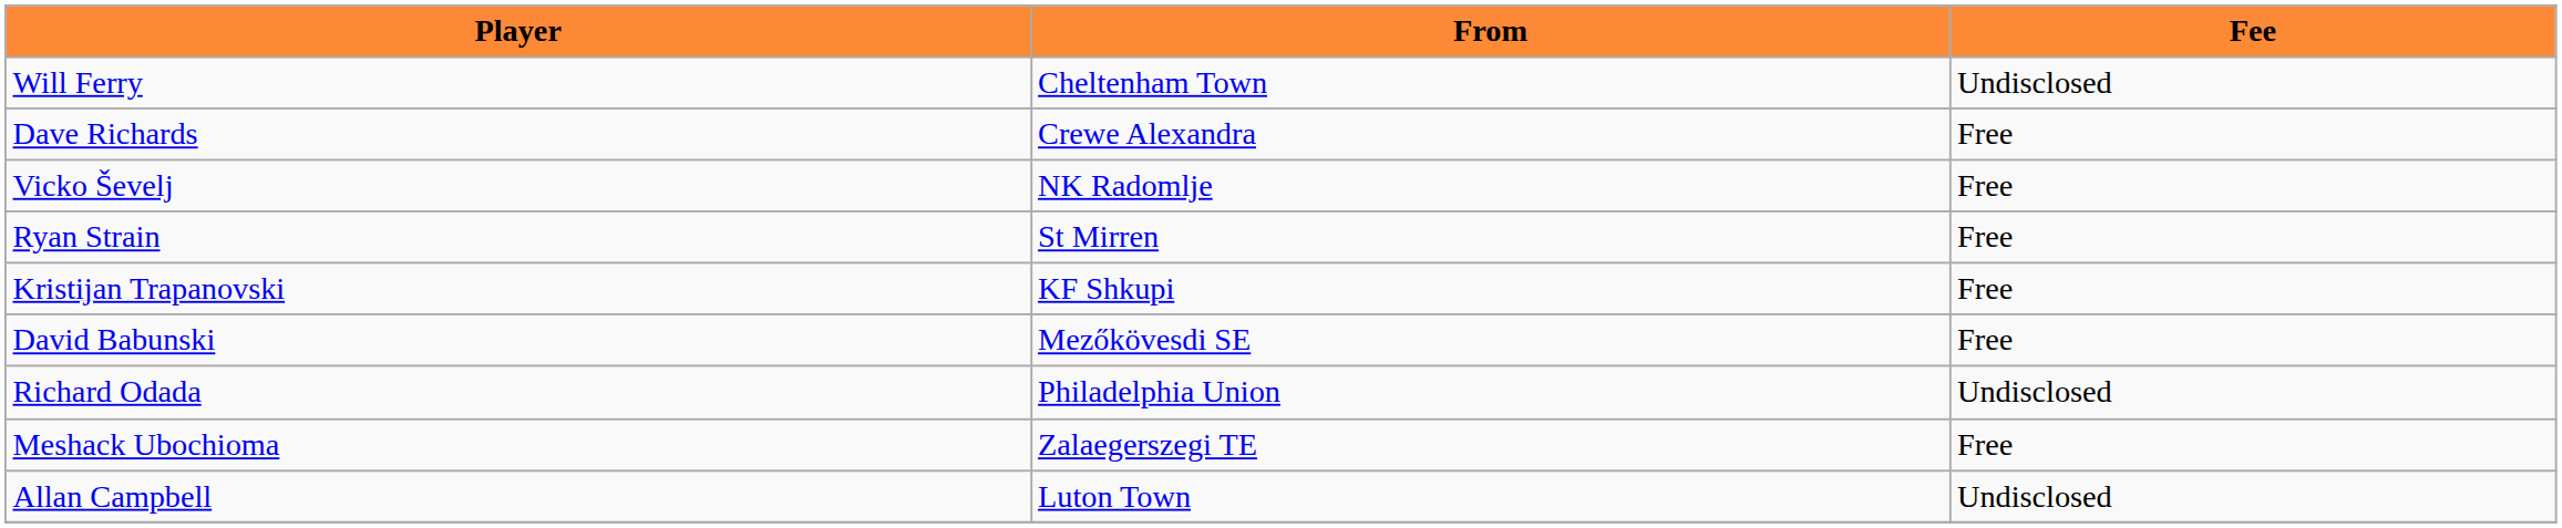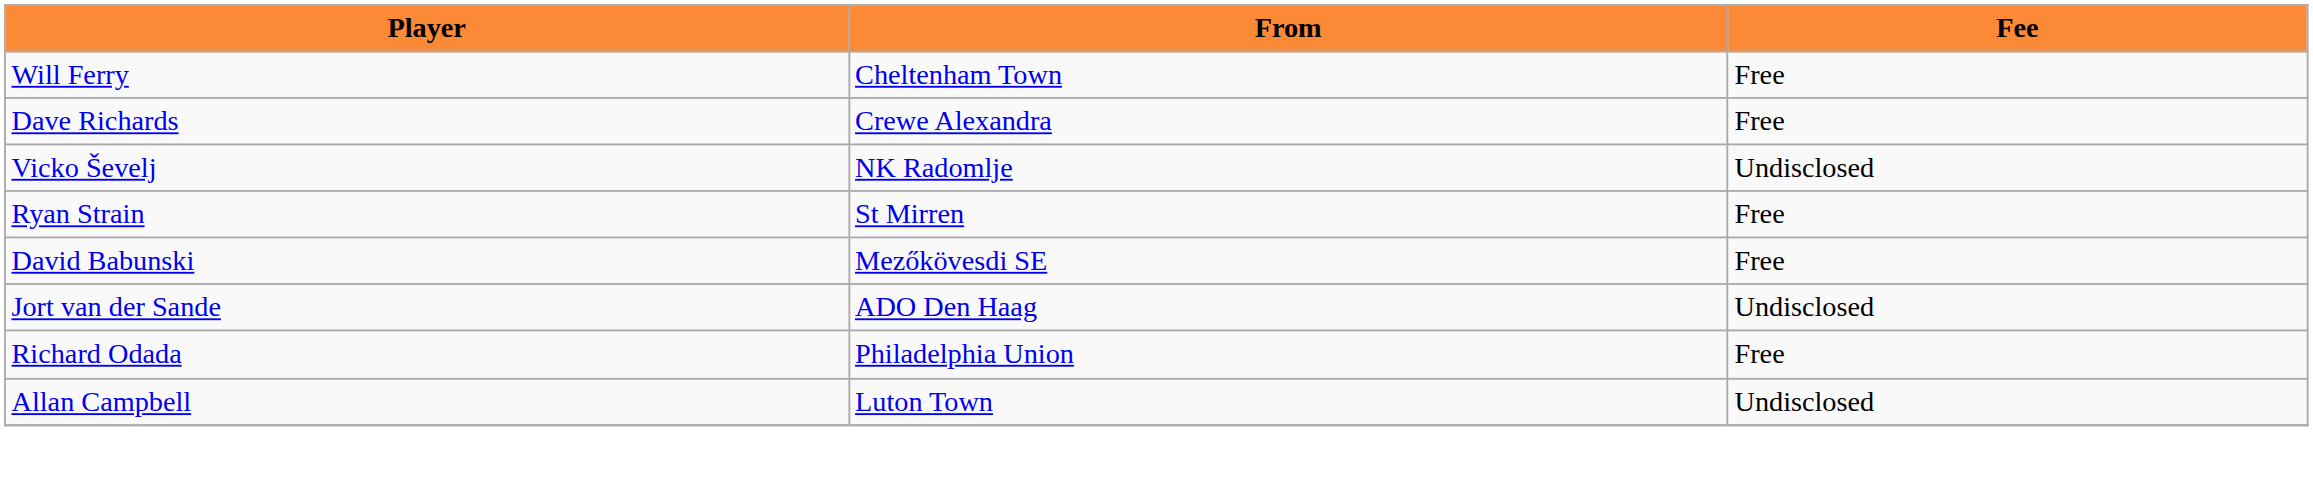 <table class="wikitable" style="text-align:left; font-size:95%;width:98%;">
 <tr>
 <th style="background:#FC8936; color:black;">Player</th>
 <th style="background:#FC8936; color:black;">From</th>
 <th style="background:#FC8936; color:black;">Fee</th>
 </tr>
 <tr>
 <td> <a href='#'>Will Ferry</a></td>
 <td> <a href='#'>Cheltenham Town</a></td>
-<td>Undisclosed</td>
+<td>Free</td>
 </tr>
 <tr>
 <td> <a href='#'>Dave Richards</a></td>
 <td> <a href='#'>Crewe Alexandra</a></td>
 <td>Free</td>
 </tr>
 <tr>
 <td> <a href='#'>Vicko Ševelj</a></td>
 <td> <a href='#'>NK Radomlje</a></td>
-<td>Free</td>
+<td>Undisclosed</td>
 </tr>
 <tr>
 <td> <a href='#'>Ryan Strain</a></td>
 <td> <a href='#'>St Mirren</a></td>
-<td>Free</td>
-</tr>
-<tr>
-<td> <a href='#'>Kristijan Trapanovski</a></td>
-<td> <a href='#'>KF Shkupi</a></td>
 <td>Free</td>
 </tr>
 <tr>
 <td> <a href='#'>David Babunski</a></td>
 <td> <a href='#'>Mezőkövesdi SE</a></td>
 <td>Free</td>
 </tr>
 <tr>
-<td> <a href='#'>Richard Odada</a></td>
-<td> <a href='#'>Philadelphia Union</a></td>
+<td> <a href='#'>Jort van der Sande</a></td>
+<td> <a href='#'>ADO Den Haag</a></td>
 <td>Undisclosed</td>
 </tr>
 <tr>
-<td> <a href='#'>Meshack Ubochioma</a></td>
-<td> <a href='#'>Zalaegerszegi TE</a></td>
+<td> <a href='#'>Richard Odada</a></td>
+<td> <a href='#'>Philadelphia Union</a></td>
 <td>Free</td>
 </tr>
 <tr>
 <td> <a href='#'>Allan Campbell</a></td>
 <td> <a href='#'>Luton Town</a></td>
 <td>Undisclosed</td>
 </tr>
 <tr>
 </tr>
 </table>
